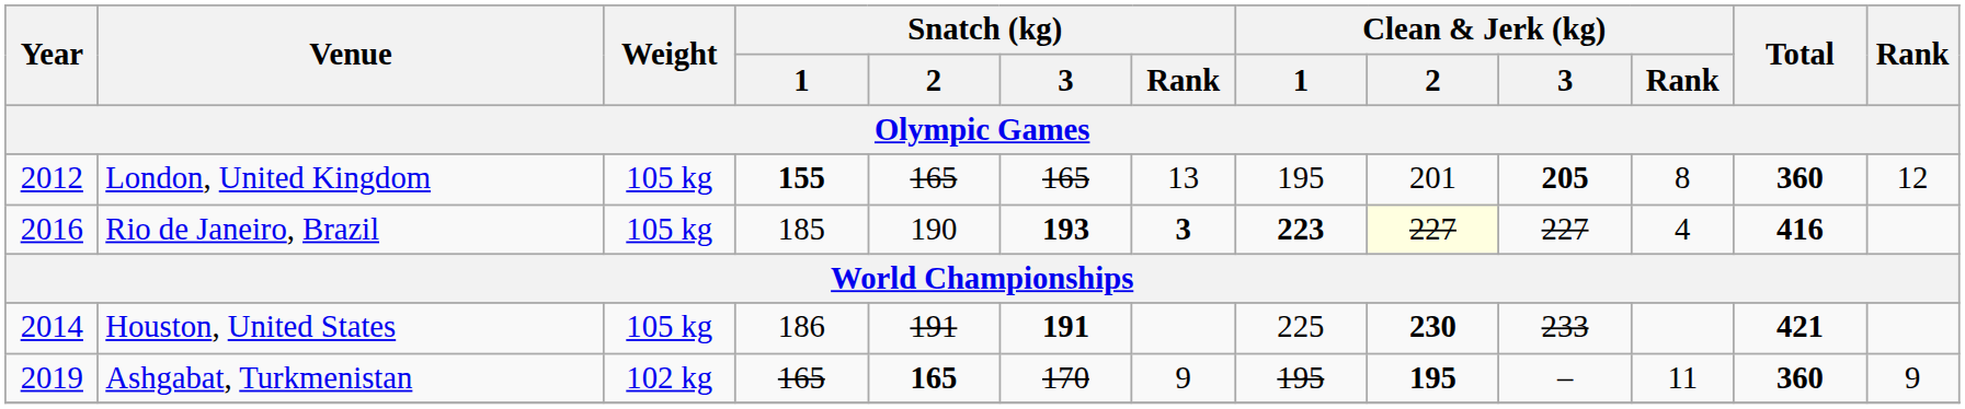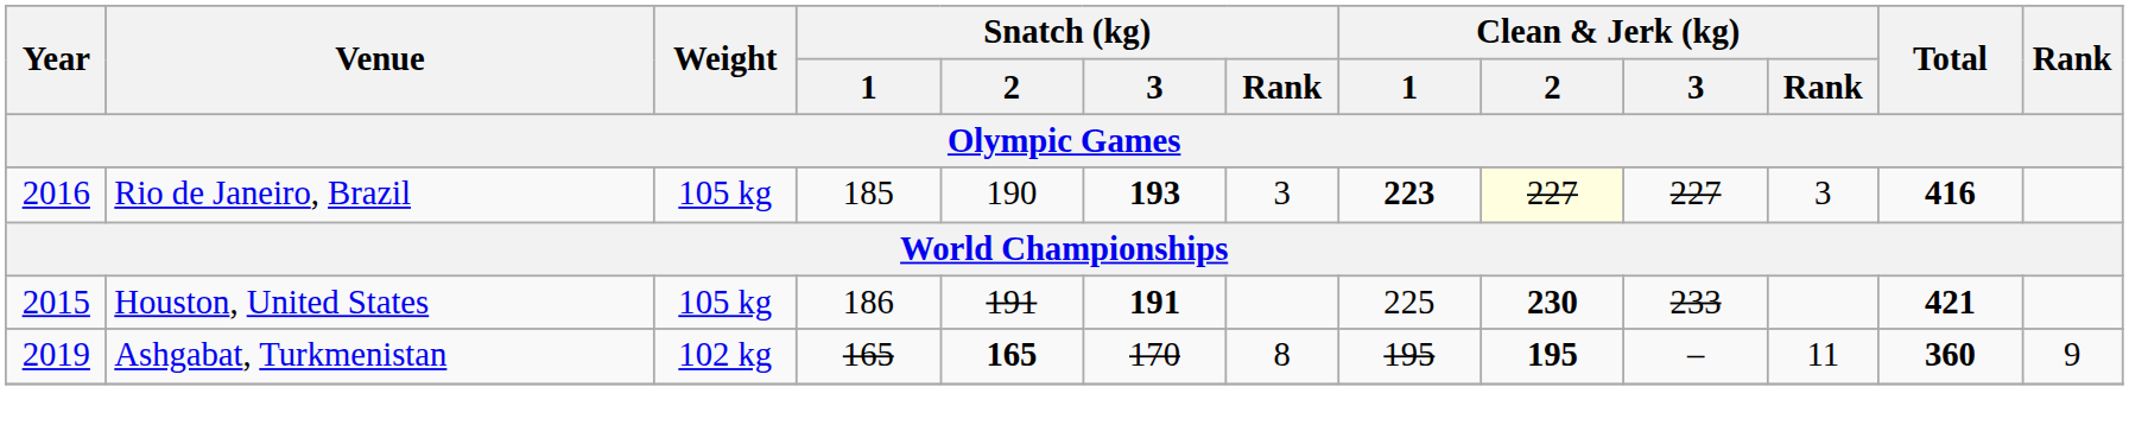 <table class="wikitable" style="text-align:center;">
 <tr>
 <th rowspan=2 width=40>Year</th>
 <th rowspan=2 width=250>Venue</th>
 <th rowspan=2 width=60>Weight</th>
 <th colspan=4>Snatch (kg)</th>
 <th colspan=4>Clean & Jerk (kg)</th>
 <th rowspan=2 width=60>Total</th>
 <th rowspan=2 width=40>Rank</th>
 </tr>
 <tr>
 <th width=60>1</th>
 <th width=60>2</th>
 <th width=60>3</th>
 <th width=45>Rank</th>
 <th width=60>1</th>
 <th width=60>2</th>
 <th width=60>3</th>
 <th width=45>Rank</th>
 </tr>
 <tr>
 <th colspan=13><a href='#'>Olympic Games</a></th>
 </tr>
 <tr>
-<td><a href='#'>2012</a></td>
-<td align=left> <a href='#'>London</a>, <a href='#'>United Kingdom</a></td>
-<td><a href='#'>105 kg</a></td>
-<td><strong>155</strong></td>
-<td><s>165</s></td>
-<td><s>165</s></td>
-<td>13</td>
-<td>195</td>
-<td>201</td>
-<td><strong>205</strong></td>
-<td>8</td>
-<td><strong>360</strong></td>
-<td>12</td>
-</tr>
-<tr>
 <td><a href='#'>2016</a></td>
 <td align=left> <a href='#'>Rio de Janeiro</a>, <a href='#'>Brazil</a></td>
 <td><a href='#'>105 kg</a></td>
 <td>185</td>
 <td>190</td>
 <td><strong>193</strong></td>
-<td><strong>3</strong></td>
+<td>3</td>
 <td><strong>223</strong></td>
 <td style="background: lightyellow;"><s>227</s></td>
 <td><s>227</s></td>
-<td>4</td>
+<td>3</td>
 <td><strong>416</strong></td>
 <td></td>
 </tr>
 <tr>
 <th colspan=13><a href='#'>World Championships</a></th>
 </tr>
 <tr>
-<td><a href='#'>2014</a></td>
+<td><a href='#'>2015</a></td>
 <td align=left> <a href='#'>Houston</a>, <a href='#'>United States</a></td>
 <td><a href='#'>105 kg</a></td>
 <td>186</td>
 <td><s>191</s></td>
 <td><strong>191</strong></td>
 <td></td>
 <td>225</td>
 <td><strong>230</strong></td>
 <td><s>233</s></td>
 <td></td>
 <td><strong>421</strong></td>
 <td></td>
 </tr>
 <tr>
 <td><a href='#'>2019</a></td>
 <td align=left> <a href='#'>Ashgabat</a>, <a href='#'>Turkmenistan</a></td>
 <td><a href='#'>102 kg</a></td>
 <td><s>165</s></td>
 <td><strong>165</strong></td>
 <td><s>170</s></td>
-<td>9</td>
+<td>8</td>
 <td><s>195</s></td>
 <td><strong>195</strong></td>
 <td>–</td>
 <td>11</td>
 <td><strong>360</strong></td>
 <td>9</td>
 </tr>
 <tr>
 </tr>
 </table>
